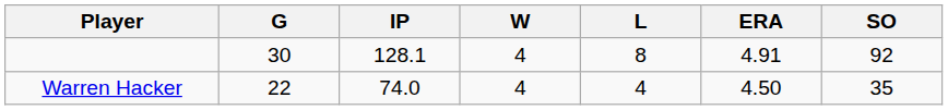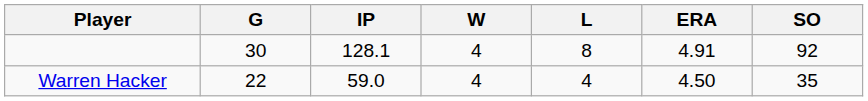 <table class="wikitable sortable">
 <tr>
 <th bgcolor="#DDDDFF" width="16%">Player</th>
 <th bgcolor="#DDDDFF" width="9%">G</th>
 <th bgcolor="#DDDDFF" width="9%">IP</th>
 <th bgcolor="#DDDDFF" width="9%">W</th>
 <th bgcolor="#DDDDFF" width="9%">L</th>
 <th bgcolor="#DDDDFF" width="9%">ERA</th>
 <th bgcolor="#DDDDFF" width="9%">SO</th>
 </tr>
 <tr align="center">
 <td></td>
 <td>30</td>
 <td>128.1</td>
 <td>4</td>
 <td>8</td>
 <td>4.91</td>
 <td>92</td>
 </tr>
 <tr align="center">
 <td><a href='#'>Warren Hacker</a></td>
 <td>22</td>
-<td>74.0</td>
+<td>59.0</td>
 <td>4</td>
 <td>4</td>
 <td>4.50</td>
 <td>35</td>
 </tr>
 </table>
